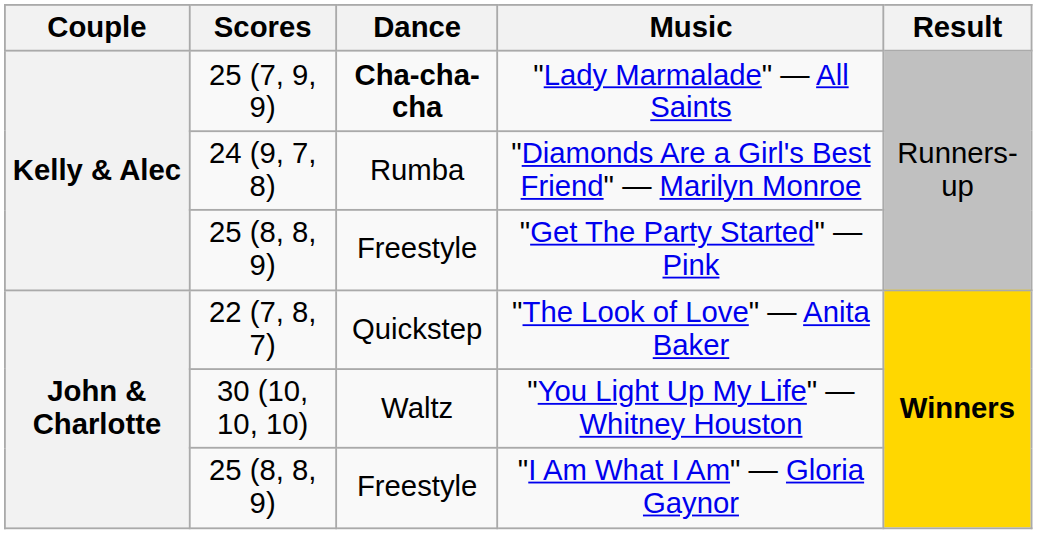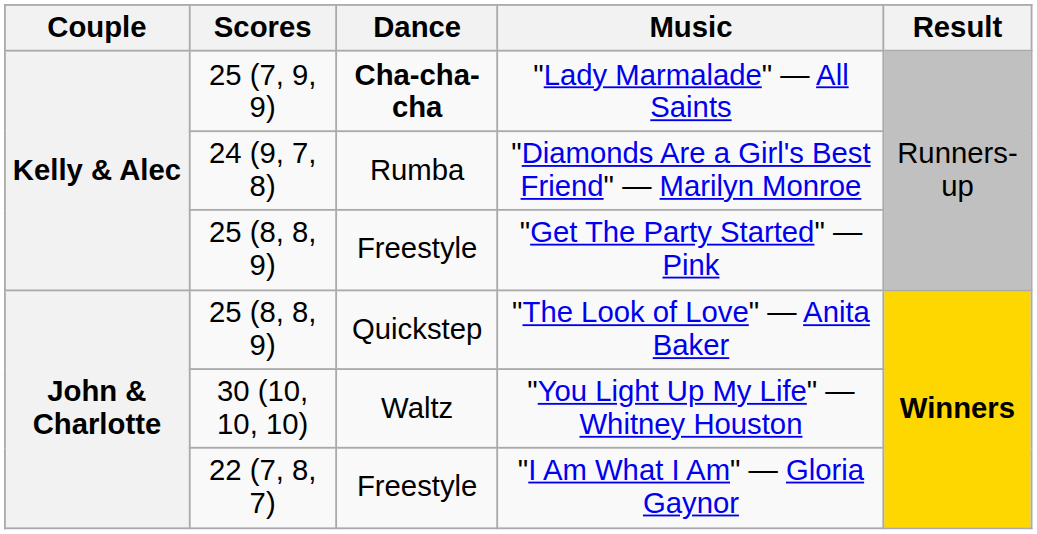 <table class="wikitable sortable" style="text-align:center; width:90%">
 <tr>
 <th scope="col">Couple</th>
 <th scope="col">Scores</th>
 <th scope="col">Dance</th>
 <th scope="col" class="unsortable">Music</th>
 <th scope="col" class="unsortable">Result</th>
 </tr>
 <tr>
 <th scope="row" rowspan=3>Kelly & Alec</th>
 <td>25 (7, 9, 9)</td>
 <td><strong>Cha-cha-cha</strong></td>
 <td>"<a href='#'>Lady Marmalade</a>" — <a href='#'>All Saints</a></td>
 <td rowspan=3 bgcolor=silver>Runners-up</td>
 </tr>
 <tr>
 <td>24 (9, 7, 8)</td>
 <td>Rumba</td>
 <td>"<a href='#'>Diamonds Are a Girl's Best Friend</a>" — <a href='#'>Marilyn Monroe</a></td>
 </tr>
 <tr>
 <td>25 (8, 8, 9)</td>
 <td>Freestyle</td>
 <td>"<a href='#'>Get The Party Started</a>" — <a href='#'>Pink</a></td>
 </tr>
 <tr>
 <th scope="row" rowspan=3>John & Charlotte</th>
-<td>22 (7, 8, 7)</td>
+<td>25 (8, 8, 9)</td>
 <td>Quickstep</td>
 <td>"<a href='#'>The Look of Love</a>" — <a href='#'>Anita Baker</a></td>
 <td rowspan=3 bgcolor=gold><strong>Winners</strong></td>
 </tr>
 <tr>
 <td>30 (10, 10, 10)</td>
 <td>Waltz</td>
 <td>"<a href='#'>You Light Up My Life</a>" — <a href='#'>Whitney Houston</a></td>
 </tr>
 <tr>
-<td>25 (8, 8, 9)</td>
+<td>22 (7, 8, 7)</td>
 <td>Freestyle</td>
 <td>"<a href='#'>I Am What I Am</a>" — <a href='#'>Gloria Gaynor</a></td>
 </tr>
 </table>
